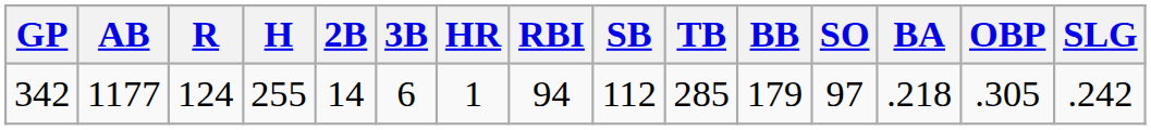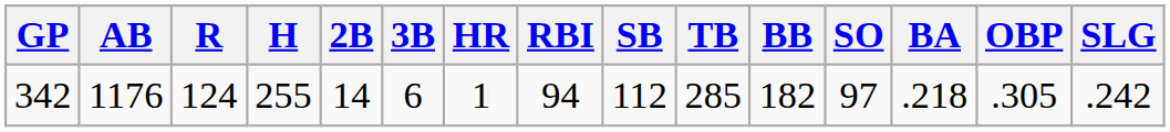 <table class="wikitable">
 <tr>
 <th><a href='#'>GP</a></th>
 <th><a href='#'>AB</a></th>
 <th><a href='#'>R</a></th>
 <th><a href='#'>H</a></th>
 <th><a href='#'>2B</a></th>
 <th><a href='#'>3B</a></th>
 <th><a href='#'>HR</a></th>
 <th><a href='#'>RBI</a></th>
 <th><a href='#'>SB</a></th>
 <th><a href='#'>TB</a></th>
 <th><a href='#'>BB</a></th>
 <th><a href='#'>SO</a></th>
 <th><a href='#'>BA</a></th>
 <th><a href='#'>OBP</a></th>
 <th><a href='#'>SLG</a></th>
 </tr>
 <tr align=center>
 <td>342</td>
-<td>1177</td>
+<td>1176</td>
 <td>124</td>
 <td>255</td>
 <td>14</td>
 <td>6</td>
 <td>1</td>
 <td>94</td>
 <td>112</td>
 <td>285</td>
-<td>179</td>
+<td>182</td>
 <td>97</td>
 <td>.218</td>
 <td>.305</td>
 <td>.242</td>
 </tr>
 </table>
